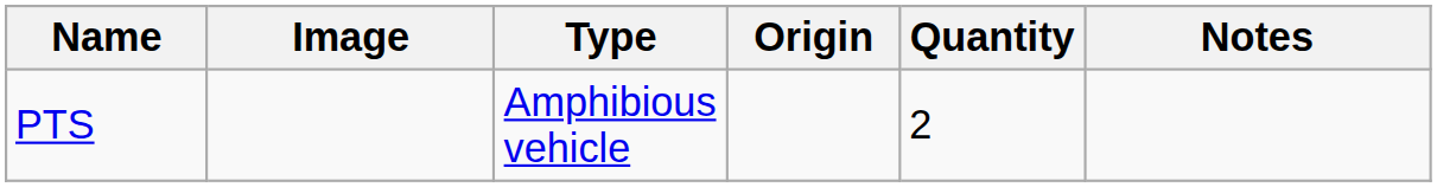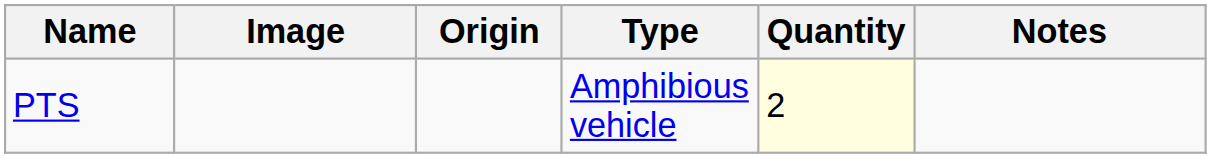 <table class="wikitable" style="width:90%;">
 <tr>
 <th width=14%>Name</th>
 <th width=20%>Image</th>
+<th width=12%>Origin</th>
 <th width=14%>Type</th>
-<th width=12%>Origin</th>
 <th width=10%>Quantity</th>
 <th width=24%>Notes</th>
 </tr>
 <tr>
 <td><a href='#'>PTS</a></td>
 <td></td>
+<td></td>
 <td><a href='#'>Amphibious vehicle</a></td>
-<td></td>
-<td>2</td>
+<td style="background: lightyellow;">2</td>
 <td></td>
 </tr>
 </table>
